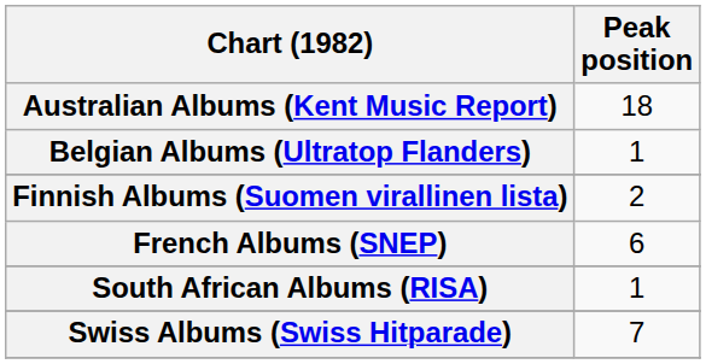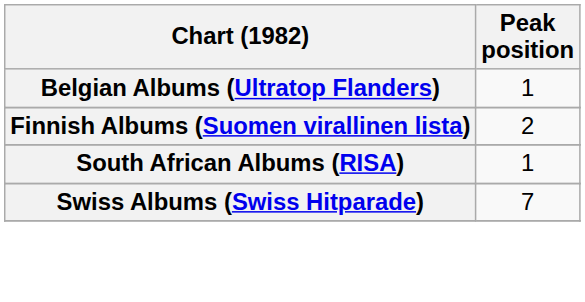 <table class="wikitable sortable plainrowheaders">
 <tr>
 <th scope="col">Chart (1982)</th>
 <th scope="col">Peak<br>position</th>
-</tr>
-<tr>
-<th scope="row">Australian Albums (<a href='#'>Kent Music Report</a>)</th>
-<td align=center>18</td>
 </tr>
 <tr>
 <th scope="row">Belgian Albums (<a href='#'>Ultratop Flanders</a>)</th>
 <td align="center">1</td>
 </tr>
 <tr>
 </tr>
 <tr>
 <th scope="row">Finnish Albums (<a href='#'>Suomen virallinen lista</a>)</th>
 <td style="text-align:center;">2</td>
-</tr>
-<tr>
-<th scope="row">French Albums (<a href='#'>SNEP</a>)</th>
-<td align="center">6</td>
 </tr>
 <tr>
 </tr>
 <tr>
 </tr>
 <tr>
 </tr>
 <tr>
 <th scope="row">South African Albums (<a href='#'>RISA</a>)</th>
 <td align="center">1</td>
 </tr>
 <tr>
 </tr>
 <tr>
 <th scope="row">Swiss Albums (<a href='#'>Swiss Hitparade</a>)</th>
 <td align="center">7</td>
 </tr>
 <tr>
 </tr>
 <tr>
 </tr>
 </table>
